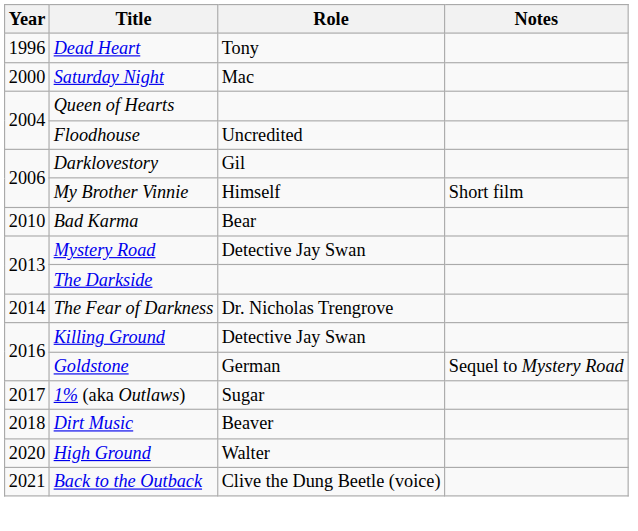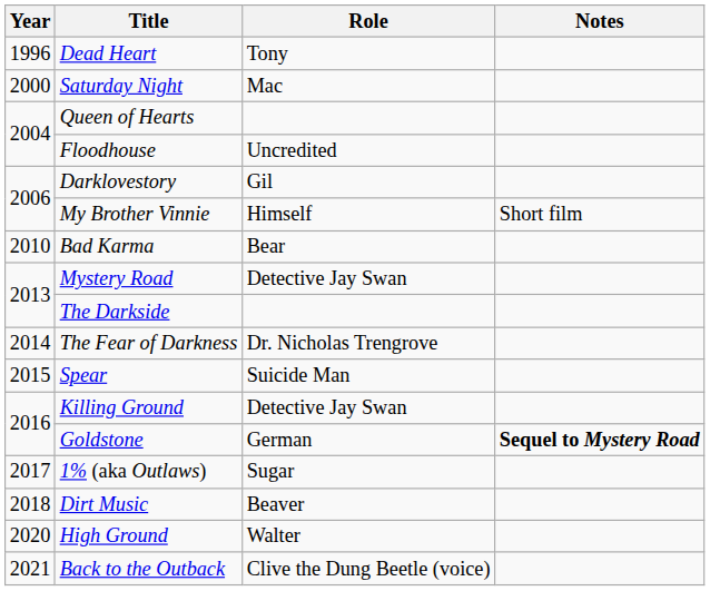 <table class="wikitable sortable">
 <tr>
 <th>Year</th>
 <th>Title</th>
 <th>Role</th>
 <th class="unsortable">Notes</th>
 </tr>
 <tr>
 <td>1996</td>
 <td><em><a href='#'>Dead Heart</a></em></td>
 <td>Tony</td>
 <td></td>
 </tr>
 <tr>
 <td>2000</td>
 <td><em><a href='#'>Saturday Night</a></em></td>
 <td>Mac</td>
 <td></td>
 </tr>
 <tr>
 <td rowspan=2>2004</td>
 <td><em>Queen of Hearts</em></td>
 <td></td>
 <td></td>
 </tr>
 <tr>
 <td><em>Floodhouse</em></td>
 <td>Uncredited</td>
 <td></td>
 </tr>
 <tr>
 <td rowspan="2">2006</td>
 <td><em>Darklovestory</em></td>
 <td>Gil</td>
 <td></td>
 </tr>
 <tr>
 <td><em>My Brother Vinnie</em></td>
 <td>Himself</td>
 <td>Short film</td>
 </tr>
 <tr>
 <td>2010</td>
 <td><em>Bad Karma</em></td>
 <td>Bear</td>
 <td></td>
 </tr>
 <tr>
 <td rowspan="2">2013</td>
 <td><em><a href='#'>Mystery Road</a></em></td>
 <td>Detective Jay Swan</td>
 <td></td>
 </tr>
 <tr>
 <td><em><a href='#'>The Darkside</a></em></td>
 <td></td>
 <td></td>
 </tr>
 <tr>
 <td>2014</td>
 <td><em>The Fear of Darkness</em></td>
 <td>Dr. Nicholas Trengrove</td>
 <td></td>
 </tr>
 <tr>
+<td>2015</td>
+<td><em><a href='#'>Spear</a></em></td>
+<td>Suicide Man</td>
+<td></td>
+</tr>
+<tr>
 <td rowspan="2">2016</td>
 <td><em><a href='#'>Killing Ground</a></em></td>
 <td>Detective Jay Swan</td>
 <td></td>
 </tr>
 <tr>
 <td><em><a href='#'>Goldstone</a></em></td>
 <td>German</td>
-<td>Sequel to <em>Mystery Road</em></td>
+<td><strong>Sequel to <em>Mystery Road</em></strong></td>
 </tr>
 <tr>
 <td>2017</td>
 <td><em><a href='#'>1%</a></em> (aka <em>Outlaws</em>)</td>
 <td>Sugar</td>
 <td></td>
 </tr>
 <tr>
 <td>2018</td>
 <td><em><a href='#'>Dirt Music</a></em></td>
 <td>Beaver</td>
 <td></td>
 </tr>
 <tr>
 <td>2020</td>
 <td><em><a href='#'>High Ground</a></em></td>
 <td>Walter</td>
 <td></td>
 </tr>
 <tr>
 <td>2021</td>
 <td><em><a href='#'>Back to the Outback</a></em></td>
 <td>Clive the Dung Beetle (voice)</td>
 <td></td>
 </tr>
 </table>
